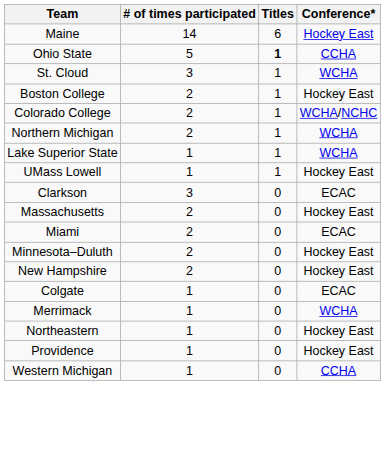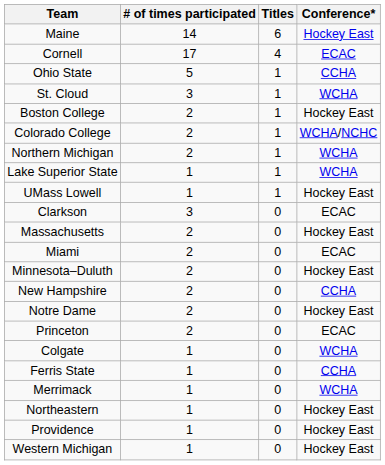 <table class="wikitable" style="text-align:center" cellpadding=2 cellspacing=2>
 <tr>
 <th>Team</th>
 <th># of times participated</th>
 <th>Titles</th>
 <th>Conference*</th>
 </tr>
 <tr>
 <td>Maine</td>
 <td>14</td>
 <td>6</td>
 <td><a href='#'>Hockey East</a></td>
 </tr>
 <tr>
+<td>Cornell</td>
+<td>17</td>
+<td>4</td>
+<td><a href='#'>ECAC</a></td>
+</tr>
+<tr>
 <td>Ohio State</td>
 <td>5</td>
-<td><strong>1</strong></td>
+<td>1</td>
 <td><a href='#'>CCHA</a></td>
 </tr>
 <tr>
 <td>St. Cloud</td>
 <td>3</td>
 <td>1</td>
 <td><a href='#'>WCHA</a></td>
 </tr>
 <tr>
 <td>Boston College</td>
 <td>2</td>
 <td>1</td>
 <td>Hockey East</td>
 </tr>
 <tr>
 <td>Colorado College</td>
 <td>2</td>
 <td>1</td>
 <td><a href='#'>WCHA</a>/<a href='#'>NCHC</a></td>
 </tr>
 <tr>
 <td>Northern Michigan</td>
 <td>2</td>
 <td>1</td>
 <td><a href='#'>WCHA</a></td>
 </tr>
 <tr>
 <td>Lake Superior State</td>
 <td>1</td>
 <td>1</td>
 <td><a href='#'>WCHA</a></td>
 </tr>
 <tr>
 <td>UMass Lowell</td>
 <td>1</td>
 <td>1</td>
 <td>Hockey East</td>
 </tr>
 <tr>
 <td>Clarkson</td>
 <td>3</td>
 <td>0</td>
 <td>ECAC</td>
 </tr>
 <tr>
 <td>Massachusetts</td>
 <td>2</td>
 <td>0</td>
 <td>Hockey East</td>
 </tr>
 <tr>
 <td>Miami</td>
 <td>2</td>
 <td>0</td>
 <td>ECAC</td>
 </tr>
 <tr>
 <td>Minnesota–Duluth</td>
 <td>2</td>
 <td>0</td>
 <td>Hockey East</td>
 </tr>
 <tr>
 <td>New Hampshire</td>
 <td>2</td>
 <td>0</td>
+<td><a href='#'>CCHA</a></td>
+</tr>
+<tr>
+<td>Notre Dame</td>
+<td>2</td>
+<td>0</td>
 <td>Hockey East</td>
+</tr>
+<tr>
+<td>Princeton</td>
+<td>2</td>
+<td>0</td>
+<td>ECAC</td>
 </tr>
 <tr>
 <td>Colgate</td>
 <td>1</td>
 <td>0</td>
-<td>ECAC</td>
+<td><a href='#'>WCHA</a></td>
+</tr>
+<tr>
+<td>Ferris State</td>
+<td>1</td>
+<td>0</td>
+<td><a href='#'>CCHA</a></td>
 </tr>
 <tr>
 <td>Merrimack</td>
 <td>1</td>
 <td>0</td>
 <td><a href='#'>WCHA</a></td>
 </tr>
 <tr>
 <td>Northeastern</td>
 <td>1</td>
 <td>0</td>
 <td>Hockey East</td>
 </tr>
 <tr>
 <td>Providence</td>
 <td>1</td>
 <td>0</td>
 <td>Hockey East</td>
 </tr>
 <tr>
 <td>Western Michigan</td>
 <td>1</td>
 <td>0</td>
-<td><a href='#'>CCHA</a></td>
+<td>Hockey East</td>
 </tr>
 </table>
